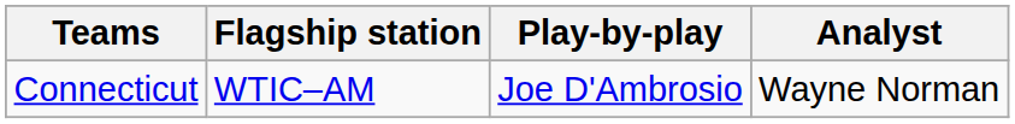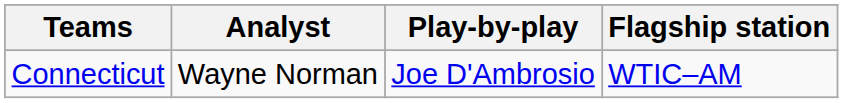 <table class="wikitable">
 <tr>
 <th>Teams</th>
+<th>Analyst</th>
+<th>Play-by-play</th>
 <th>Flagship station</th>
-<th>Play-by-play</th>
-<th>Analyst</th>
 </tr>
 <tr>
 <td><a href='#'>Connecticut</a></td>
+<td>Wayne Norman</td>
+<td><a href='#'>Joe D'Ambrosio</a></td>
 <td><a href='#'>WTIC–AM</a></td>
-<td><a href='#'>Joe D'Ambrosio</a></td>
-<td>Wayne Norman</td>
 </tr>
 </table>
